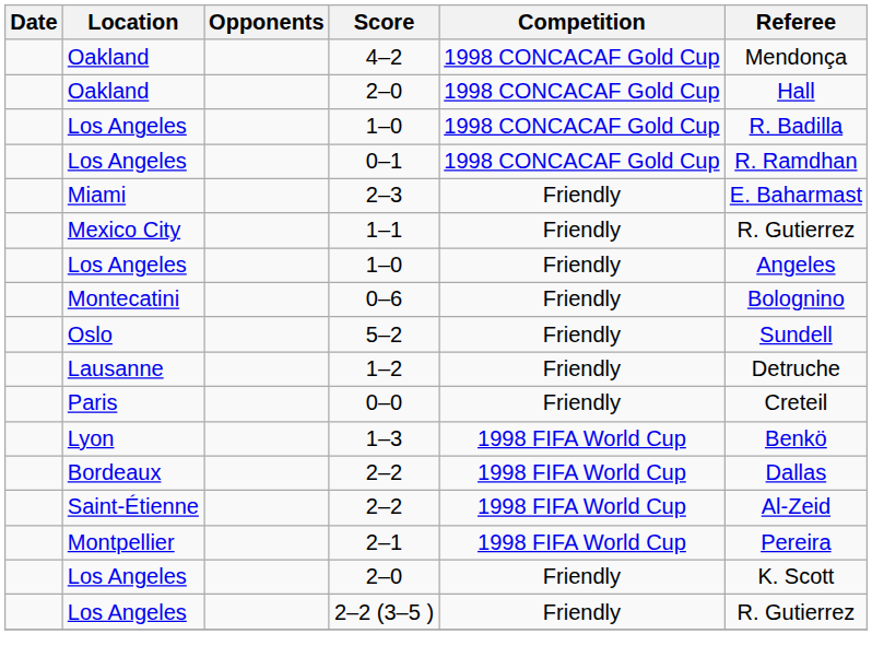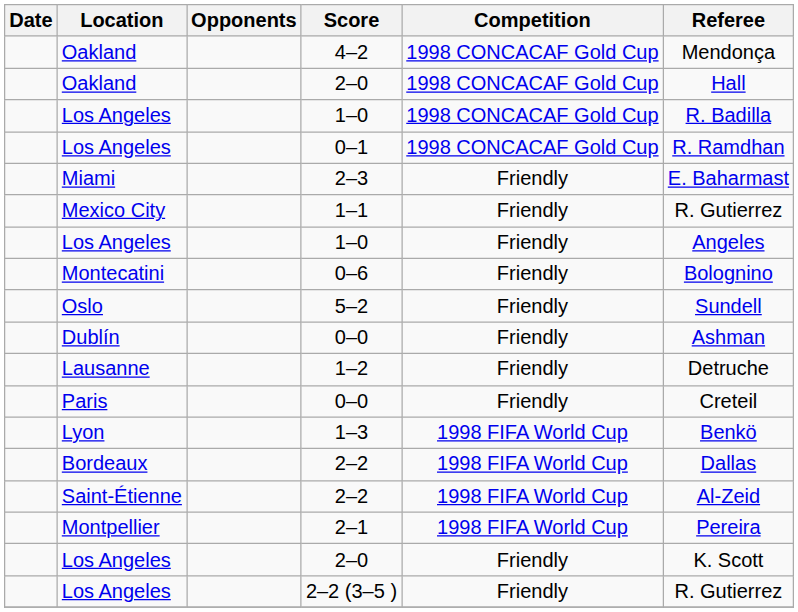 <table class="wikitable sortable" style="text-align:center">
 <tr>
 <th>Date</th>
 <th>Location</th>
 <th>Opponents</th>
 <th>Score</th>
 <th>Competition</th>
 <th>Referee</th>
 </tr>
 <tr>
 <td></td>
 <td align="left"> <a href='#'>Oakland</a></td>
 <td></td>
 <td>4–2</td>
 <td><a href='#'>1998 CONCACAF Gold Cup</a></td>
 <td> Mendonça</td>
 </tr>
 <tr>
 <td></td>
 <td align="left"> <a href='#'>Oakland</a></td>
 <td></td>
 <td>2–0</td>
 <td><a href='#'>1998 CONCACAF Gold Cup</a></td>
 <td> <a href='#'>Hall</a></td>
 </tr>
 <tr>
 <td></td>
 <td align="left"> <a href='#'>Los Angeles</a></td>
 <td></td>
 <td>1–0</td>
 <td><a href='#'>1998 CONCACAF Gold Cup</a></td>
 <td> <a href='#'>R. Badilla</a></td>
 </tr>
 <tr>
 <td></td>
 <td align="left"> <a href='#'>Los Angeles</a></td>
 <td></td>
 <td>0–1</td>
 <td><a href='#'>1998 CONCACAF Gold Cup</a></td>
 <td> <a href='#'>R. Ramdhan</a></td>
 </tr>
 <tr>
 <td></td>
 <td align="left"> <a href='#'>Miami</a></td>
 <td></td>
 <td>2–3</td>
 <td>Friendly</td>
 <td> <a href='#'>E. Baharmast</a></td>
 </tr>
 <tr>
 <td></td>
 <td align="left"> <a href='#'>Mexico City</a></td>
 <td></td>
 <td>1–1</td>
 <td>Friendly</td>
 <td> R. Gutierrez</td>
 </tr>
 <tr>
 <td></td>
 <td align="left"> <a href='#'>Los Angeles</a></td>
 <td></td>
 <td>1–0</td>
 <td>Friendly</td>
 <td> <a href='#'>Angeles</a></td>
 </tr>
 <tr>
 <td></td>
 <td align="left"> <a href='#'>Montecatini</a></td>
 <td></td>
 <td>0–6</td>
 <td>Friendly</td>
 <td> <a href='#'>Bolognino</a></td>
 </tr>
 <tr>
 <td></td>
 <td align="left"> <a href='#'>Oslo</a></td>
 <td></td>
 <td>5–2</td>
 <td>Friendly</td>
 <td> <a href='#'>Sundell</a></td>
 </tr>
 <tr>
 <td></td>
+<td align="left"> <a href='#'>Dublín</a></td>
+<td></td>
+<td>0–0</td>
+<td>Friendly</td>
+<td> <a href='#'>Ashman</a></td>
+</tr>
+<tr>
+<td></td>
 <td align="left"> <a href='#'>Lausanne</a></td>
 <td></td>
 <td>1–2</td>
 <td>Friendly</td>
 <td> Detruche</td>
 </tr>
 <tr>
 <td></td>
 <td align="left"> <a href='#'>Paris</a></td>
 <td></td>
 <td>0–0</td>
 <td>Friendly</td>
 <td> Creteil</td>
 </tr>
 <tr>
 <td></td>
 <td align="left"> <a href='#'>Lyon</a></td>
 <td></td>
 <td>1–3</td>
 <td><a href='#'>1998 FIFA World Cup</a></td>
 <td> <a href='#'>Benkö</a></td>
 </tr>
 <tr>
 <td></td>
 <td align="left"> <a href='#'>Bordeaux</a></td>
 <td></td>
 <td>2–2</td>
 <td><a href='#'>1998 FIFA World Cup</a></td>
 <td> <a href='#'>Dallas</a></td>
 </tr>
 <tr>
 <td></td>
 <td align="left"> <a href='#'>Saint-Étienne</a></td>
 <td></td>
 <td>2–2</td>
 <td><a href='#'>1998 FIFA World Cup</a></td>
 <td> <a href='#'>Al-Zeid</a></td>
 </tr>
 <tr>
 <td></td>
 <td align="left"> <a href='#'>Montpellier</a></td>
 <td></td>
 <td>2–1</td>
 <td><a href='#'>1998 FIFA World Cup</a></td>
 <td> <a href='#'>Pereira</a></td>
 </tr>
 <tr>
 <td></td>
 <td align="left"> <a href='#'>Los Angeles</a></td>
 <td></td>
 <td>2–0</td>
 <td>Friendly</td>
 <td> K. Scott</td>
 </tr>
 <tr>
 <td></td>
 <td align="left"> <a href='#'>Los Angeles</a></td>
 <td></td>
 <td>2–2 (3–5 )</td>
 <td>Friendly</td>
 <td> R. Gutierrez</td>
 </tr>
 <tr>
 </tr>
 </table>
